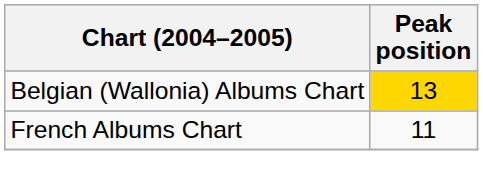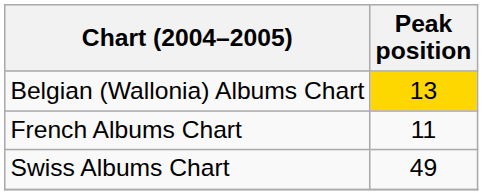 <table class="wikitable sortable">
 <tr>
 <th align="left">Chart (2004–2005)</th>
 <th align="center">Peak<br>position</th>
 </tr>
 <tr>
 <td align="left">Belgian (Wallonia) Albums Chart</td>
 <td align="center" style="background: gold;">13</td>
 </tr>
 <tr>
 <td align="left">French Albums Chart</td>
 <td align="center">11</td>
 </tr>
 <tr>
+<td align="left">Swiss Albums Chart</td>
+<td align="center">49</td>
+</tr>
+<tr>
 </tr>
 </table>
